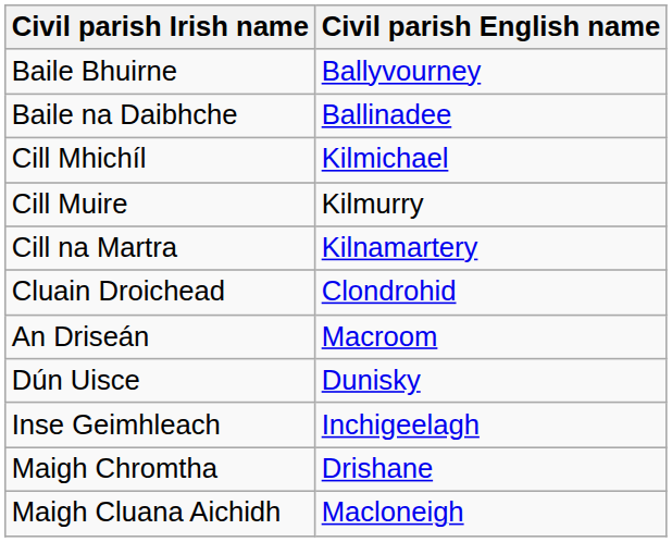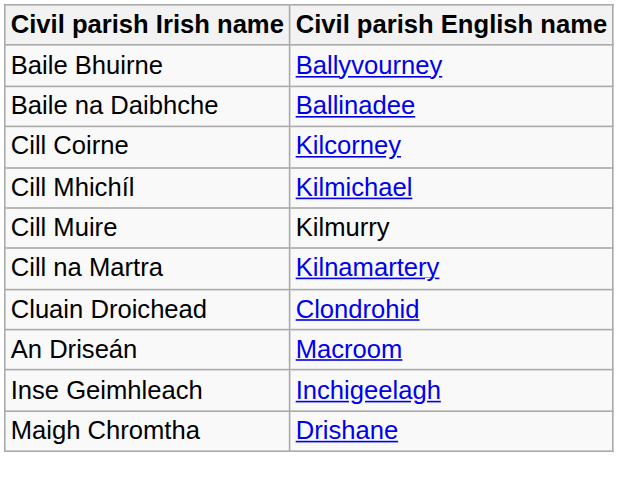 <table class="wikitable">
 <tr>
 <th>Civil parish Irish name</th>
 <th>Civil parish English name</th>
 </tr>
 <tr>
 <td>Baile Bhuirne</td>
 <td><a href='#'>Ballyvourney</a></td>
 </tr>
 <tr>
 <td>Baile na Daibhche</td>
 <td><a href='#'>Ballinadee</a></td>
+</tr>
+<tr>
+<td>Cill Coirne</td>
+<td><a href='#'>Kilcorney</a></td>
 </tr>
 <tr>
 <td>Cill Mhichíl</td>
 <td><a href='#'>Kilmichael</a></td>
 </tr>
 <tr>
 <td>Cill Muire</td>
 <td>Kilmurry</td>
 </tr>
 <tr>
 <td>Cill na Martra</td>
 <td><a href='#'>Kilnamartery</a></td>
 </tr>
 <tr>
 <td>Cluain Droichead</td>
 <td><a href='#'>Clondrohid</a></td>
 </tr>
 <tr>
 <td>An Driseán</td>
 <td><a href='#'>Macroom</a></td>
 </tr>
 <tr>
-<td>Dún Uisce</td>
-<td><a href='#'>Dunisky</a></td>
-</tr>
-<tr>
 <td>Inse Geimhleach</td>
 <td><a href='#'>Inchigeelagh</a></td>
 </tr>
 <tr>
 <td>Maigh Chromtha</td>
 <td><a href='#'>Drishane</a></td>
 </tr>
-<tr>
-<td>Maigh Cluana Aichidh</td>
-<td><a href='#'>Macloneigh</a></td>
-</tr>
 </table>
